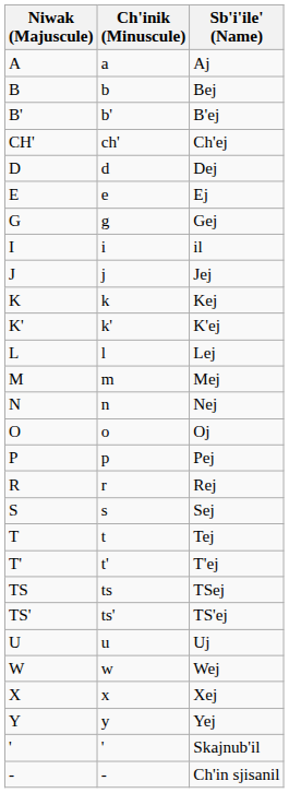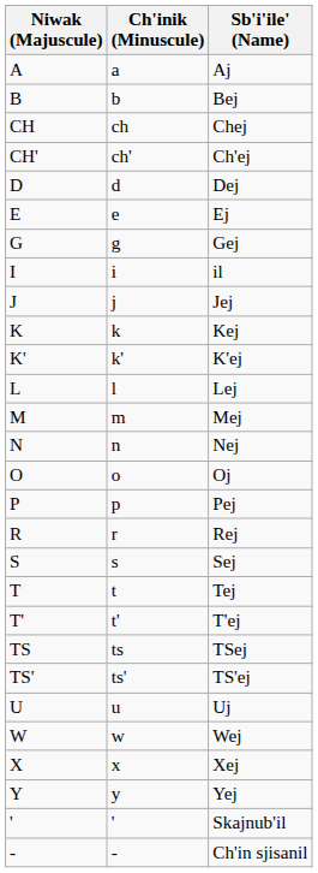 <table class="wikitable">
 <tr>
 <th>Niwak<br>(Majuscule)</th>
 <th>Ch'inik<br>(Minuscule)</th>
 <th>Sb'i'ile'<br>(Name)</th>
 </tr>
 <tr>
 <td>A</td>
 <td>a</td>
 <td>Aj</td>
 </tr>
 <tr>
 <td>B</td>
 <td>b</td>
 <td>Bej</td>
 </tr>
 <tr>
-<td>B'</td>
-<td>b'</td>
-<td>B'ej</td>
+<td>CH</td>
+<td>ch</td>
+<td>Chej</td>
 </tr>
 <tr>
 <td>CH'</td>
 <td>ch'</td>
 <td>Ch'ej</td>
 </tr>
 <tr>
 <td>D</td>
 <td>d</td>
 <td>Dej</td>
 </tr>
 <tr>
 <td>E</td>
 <td>e</td>
 <td>Ej</td>
 </tr>
 <tr>
 <td>G</td>
 <td>g</td>
 <td>Gej</td>
 </tr>
 <tr>
 <td>I</td>
 <td>i</td>
 <td>il</td>
 </tr>
 <tr>
 <td>J</td>
 <td>j</td>
 <td>Jej</td>
 </tr>
 <tr>
 <td>K</td>
 <td>k</td>
 <td>Kej</td>
 </tr>
 <tr>
 <td>K'</td>
 <td>k'</td>
 <td>K'ej</td>
 </tr>
 <tr>
 <td>L</td>
 <td>l</td>
 <td>Lej</td>
 </tr>
 <tr>
 <td>M</td>
 <td>m</td>
 <td>Mej</td>
 </tr>
 <tr>
 <td>N</td>
 <td>n</td>
 <td>Nej</td>
 </tr>
 <tr>
 <td>O</td>
 <td>o</td>
 <td>Oj</td>
 </tr>
 <tr>
 <td>P</td>
 <td>p</td>
 <td>Pej</td>
 </tr>
 <tr>
 <td>R</td>
 <td>r</td>
 <td>Rej</td>
 </tr>
 <tr>
 <td>S</td>
 <td>s</td>
 <td>Sej</td>
 </tr>
 <tr>
 <td>T</td>
 <td>t</td>
 <td>Tej</td>
 </tr>
 <tr>
 <td>T'</td>
 <td>t'</td>
 <td>T'ej</td>
 </tr>
 <tr>
 <td>TS</td>
 <td>ts</td>
 <td>TSej</td>
 </tr>
 <tr>
 <td>TS'</td>
 <td>ts'</td>
 <td>TS'ej</td>
 </tr>
 <tr>
 <td>U</td>
 <td>u</td>
 <td>Uj</td>
 </tr>
 <tr>
 <td>W</td>
 <td>w</td>
 <td>Wej</td>
 </tr>
 <tr>
 <td>X</td>
 <td>x</td>
 <td>Xej</td>
 </tr>
 <tr>
 <td>Y</td>
 <td>y</td>
 <td>Yej</td>
 </tr>
 <tr>
 <td>'</td>
 <td>'</td>
 <td>Skajnub'il</td>
 </tr>
 <tr>
 <td>-</td>
 <td>-</td>
 <td>Ch'in sjisanil</td>
 </tr>
 </table>
